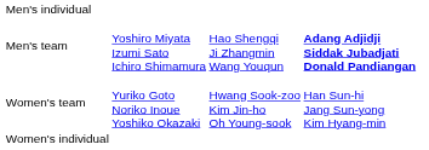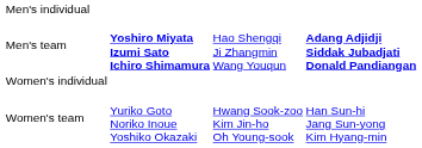 <table>
 <tr>
 <td>Men's individual</td>
 <td></td>
 <td></td>
 <td></td>
 </tr>
 <tr>
 <td>Men's team</td>
-<td><br><a href='#'>Yoshiro Miyata</a><br><a href='#'>Izumi Sato</a><br><a href='#'>Ichiro Shimamura</a></td>
+<td><strong><br><a href='#'>Yoshiro Miyata</a><br><a href='#'>Izumi Sato</a><br><a href='#'>Ichiro Shimamura</a></strong></td>
 <td><br><a href='#'>Hao Shengqi</a><br><a href='#'>Ji Zhangmin</a><br><a href='#'>Wang Youqun</a></td>
 <td><strong><br><a href='#'>Adang Adjidji</a><br><a href='#'>Siddak Jubadjati</a><br><a href='#'>Donald Pandiangan</a></strong></td>
+</tr>
+<tr>
+<td>Women's individual</td>
+<td></td>
+<td></td>
+<td></td>
 </tr>
 <tr>
 <td>Women's team</td>
 <td><br><a href='#'>Yuriko Goto</a><br><a href='#'>Noriko Inoue</a><br><a href='#'>Yoshiko Okazaki</a></td>
 <td><br><a href='#'>Hwang Sook-zoo</a><br><a href='#'>Kim Jin-ho</a><br><a href='#'>Oh Young-sook</a></td>
 <td><br><a href='#'>Han Sun-hi</a><br><a href='#'>Jang Sun-yong</a><br><a href='#'>Kim Hyang-min</a></td>
 </tr>
-<tr>
-<td>Women's individual</td>
-<td></td>
-<td></td>
-<td></td>
-</tr>
 </table>
